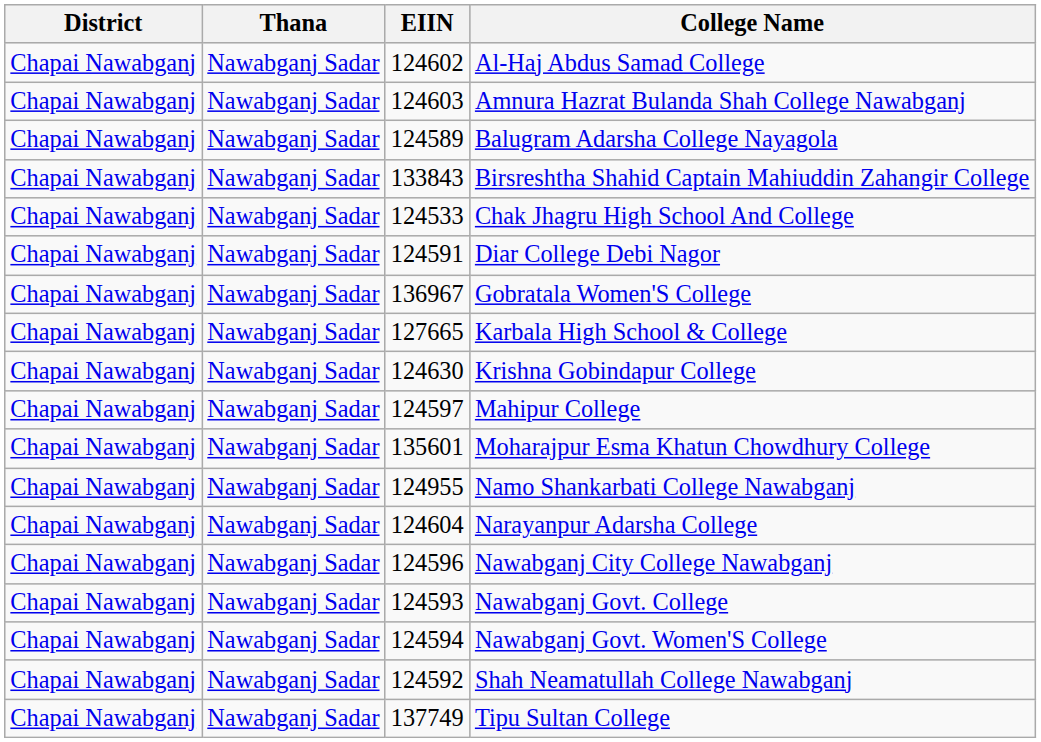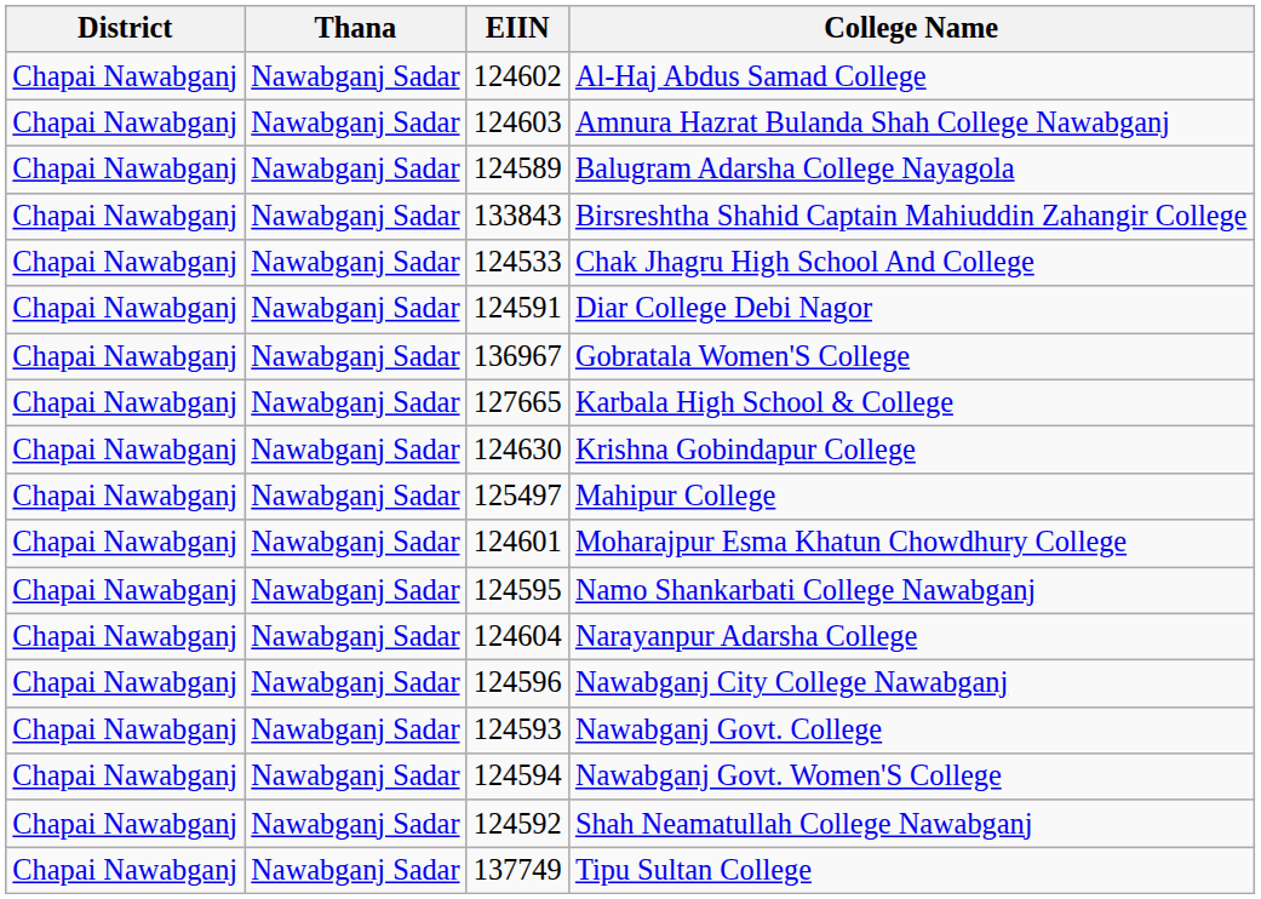 <table class="wikitable">
 <tr>
 <th style="text-align: center;">District</th>
 <th style="text-align: center;">Thana</th>
 <th style="text-align: center;">EIIN</th>
 <th style="text-align: center;">College Name</th>
 </tr>
 <tr>
 <td style="text-align: center;"><a href='#'>Chapai Nawabganj</a></td>
 <td style="text-align: center;"><a href='#'>Nawabganj Sadar</a></td>
 <td style="text-align: center;">124602</td>
 <td><a href='#'>Al-Haj Abdus Samad College</a></td>
 </tr>
 <tr>
 <td style="text-align: center;"><a href='#'>Chapai Nawabganj</a></td>
 <td style="text-align: center;"><a href='#'>Nawabganj Sadar</a></td>
 <td style="text-align: center;">124603</td>
 <td><a href='#'>Amnura Hazrat Bulanda Shah College Nawabganj</a></td>
 </tr>
 <tr>
 <td style="text-align: center;"><a href='#'>Chapai Nawabganj</a></td>
 <td style="text-align: center;"><a href='#'>Nawabganj Sadar</a></td>
 <td style="text-align: center;">124589</td>
 <td><a href='#'>Balugram Adarsha College Nayagola</a></td>
 </tr>
 <tr>
 <td style="text-align: center;"><a href='#'>Chapai Nawabganj</a></td>
 <td style="text-align: center;"><a href='#'>Nawabganj Sadar</a></td>
 <td style="text-align: center;">133843</td>
 <td><a href='#'>Birsreshtha Shahid Captain Mahiuddin Zahangir College</a></td>
 </tr>
 <tr>
 <td style="text-align: center;"><a href='#'>Chapai Nawabganj</a></td>
 <td style="text-align: center;"><a href='#'>Nawabganj Sadar</a></td>
 <td style="text-align: center;">124533</td>
 <td><a href='#'>Chak Jhagru High School And College</a></td>
 </tr>
 <tr>
 <td style="text-align: center;"><a href='#'>Chapai Nawabganj</a></td>
 <td style="text-align: center;"><a href='#'>Nawabganj Sadar</a></td>
 <td style="text-align: center;">124591</td>
 <td><a href='#'>Diar College Debi Nagor</a></td>
 </tr>
 <tr>
 <td style="text-align: center;"><a href='#'>Chapai Nawabganj</a></td>
 <td style="text-align: center;"><a href='#'>Nawabganj Sadar</a></td>
 <td style="text-align: center;">136967</td>
 <td><a href='#'>Gobratala Women'S College</a></td>
 </tr>
 <tr>
 <td style="text-align: center;"><a href='#'>Chapai Nawabganj</a></td>
 <td style="text-align: center;"><a href='#'>Nawabganj Sadar</a></td>
 <td style="text-align: center;">127665</td>
 <td><a href='#'>Karbala High School & College</a></td>
 </tr>
 <tr>
 <td style="text-align: center;"><a href='#'>Chapai Nawabganj</a></td>
 <td style="text-align: center;"><a href='#'>Nawabganj Sadar</a></td>
 <td style="text-align: center;">124630</td>
 <td><a href='#'>Krishna Gobindapur College</a></td>
 </tr>
 <tr>
 <td style="text-align: center;"><a href='#'>Chapai Nawabganj</a></td>
 <td style="text-align: center;"><a href='#'>Nawabganj Sadar</a></td>
-<td style="text-align: center;">124597</td>
+<td style="text-align: center;">125497</td>
 <td><a href='#'>Mahipur College</a></td>
 </tr>
 <tr>
 <td style="text-align: center;"><a href='#'>Chapai Nawabganj</a></td>
 <td style="text-align: center;"><a href='#'>Nawabganj Sadar</a></td>
-<td style="text-align: center;">135601</td>
+<td style="text-align: center;">124601</td>
 <td><a href='#'>Moharajpur Esma Khatun Chowdhury College</a></td>
 </tr>
 <tr>
 <td style="text-align: center;"><a href='#'>Chapai Nawabganj</a></td>
 <td style="text-align: center;"><a href='#'>Nawabganj Sadar</a></td>
-<td style="text-align: center;">124955</td>
+<td style="text-align: center;">124595</td>
 <td><a href='#'>Namo Shankarbati College Nawabganj</a></td>
 </tr>
 <tr>
 <td style="text-align: center;"><a href='#'>Chapai Nawabganj</a></td>
 <td style="text-align: center;"><a href='#'>Nawabganj Sadar</a></td>
 <td style="text-align: center;">124604</td>
 <td><a href='#'>Narayanpur Adarsha College</a></td>
 </tr>
 <tr>
 <td style="text-align: center;"><a href='#'>Chapai Nawabganj</a></td>
 <td style="text-align: center;"><a href='#'>Nawabganj Sadar</a></td>
 <td style="text-align: center;">124596</td>
 <td><a href='#'>Nawabganj City College Nawabganj</a></td>
 </tr>
 <tr>
 <td style="text-align: center;"><a href='#'>Chapai Nawabganj</a></td>
 <td style="text-align: center;"><a href='#'>Nawabganj Sadar</a></td>
 <td style="text-align: center;">124593</td>
 <td><a href='#'>Nawabganj Govt. College</a></td>
 </tr>
 <tr>
 <td style="text-align: center;"><a href='#'>Chapai Nawabganj</a></td>
 <td style="text-align: center;"><a href='#'>Nawabganj Sadar</a></td>
 <td style="text-align: center;">124594</td>
 <td><a href='#'>Nawabganj Govt. Women'S College</a></td>
 </tr>
 <tr>
 <td style="text-align: center;"><a href='#'>Chapai Nawabganj</a></td>
 <td style="text-align: center;"><a href='#'>Nawabganj Sadar</a></td>
 <td style="text-align: center;">124592</td>
 <td><a href='#'>Shah Neamatullah College Nawabganj</a></td>
 </tr>
 <tr>
 <td style="text-align: center;"><a href='#'>Chapai Nawabganj</a></td>
 <td style="text-align: center;"><a href='#'>Nawabganj Sadar</a></td>
 <td style="text-align: center;">137749</td>
 <td><a href='#'>Tipu Sultan College</a></td>
 </tr>
 </table>
